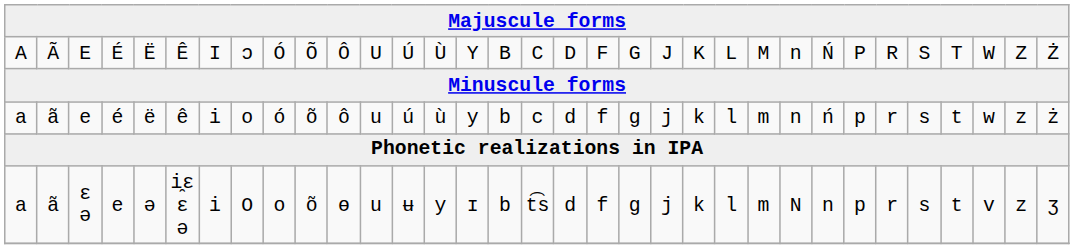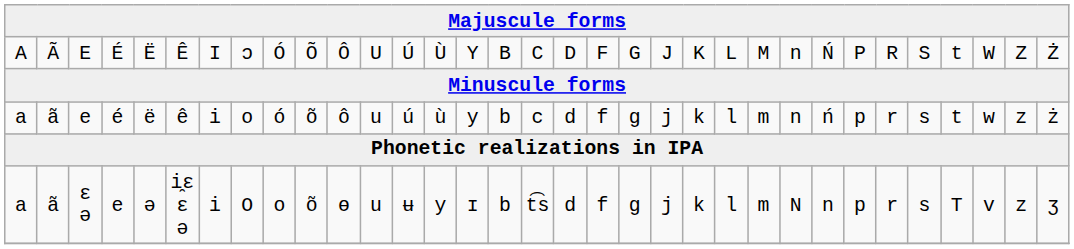 <table class="wikitable" style="text-align:center; margin: 0 !important;">
 <tr>
 <td colspan="36" bgcolor="#EFEFEF"><strong><a href='#'>Majuscule forms</a></strong></td>
 </tr>
 <tr>
 <td width="15">A</td>
 <td width="15">Ã</td>
 <td width="15">E</td>
 <td width="15">É</td>
 <td width="15">Ë</td>
 <td width="15">Ê</td>
 <td width="15">I</td>
 <td>ɔ</td>
 <td width="15">Ó</td>
 <td width="15">Õ</td>
 <td width="15">Ô</td>
 <td width="15">U</td>
 <td width="15">Ú</td>
 <td width="15">Ù</td>
 <td width="15">Y</td>
 <td width="15">B</td>
 <td width="15">C</td>
 <td width="15">D</td>
 <td width="15">F</td>
 <td width="15">G</td>
 <td width="15">J</td>
 <td width="15">K</td>
 <td width="15">L</td>
 <td width="15">M</td>
 <td>n</td>
 <td width="15">Ń</td>
 <td width="15">P</td>
 <td width="15">R</td>
 <td width="15">S</td>
-<td width="15">T</td>
+<td>t</td>
 <td width="15">W</td>
 <td width="15">Z</td>
 <td width="15">Ż</td>
 </tr>
 <tr>
 <td colspan="36" bgcolor="#EFEFEF"><strong><a href='#'>Minuscule forms</a></strong></td>
 </tr>
 <tr>
 <td>a</td>
 <td>ã</td>
 <td>e</td>
 <td>é</td>
 <td>ë</td>
 <td>ê</td>
 <td>i</td>
 <td>o</td>
 <td>ó</td>
 <td>õ</td>
 <td>ô</td>
 <td>u</td>
 <td>ú</td>
 <td>ù</td>
 <td>y</td>
 <td>b</td>
 <td>c</td>
 <td>d</td>
 <td>f</td>
 <td>g</td>
 <td>j</td>
 <td>k</td>
 <td>l</td>
 <td>m</td>
 <td>n</td>
 <td>ń</td>
 <td>p</td>
 <td>r</td>
 <td>s</td>
 <td>t</td>
 <td>w</td>
 <td>z</td>
 <td>ż</td>
 </tr>
 <tr>
 <td colspan="36" bgcolor="#EFEFEF"><strong>Phonetic realizations in IPA</strong></td>
 </tr>
 <tr>
 <td>a</td>
 <td>ã</td>
 <td>ɛ<br>ə</td>
 <td>e</td>
 <td>ə</td>
 <td>i̯ɛ<br>ɛ<br>ə</td>
 <td>i</td>
 <td width="15">O</td>
 <td>o</td>
 <td>õ</td>
 <td>ɵ</td>
 <td>u</td>
 <td>ʉ</td>
 <td>y</td>
 <td>ɪ</td>
 <td>b</td>
 <td>t͡s</td>
 <td>d</td>
 <td>f</td>
 <td>ɡ</td>
 <td>j</td>
 <td>k</td>
 <td>l</td>
 <td>m</td>
 <td width="15">N</td>
 <td>n</td>
 <td>p</td>
 <td>r</td>
 <td>s</td>
-<td>t</td>
+<td width="15">T</td>
 <td>v</td>
 <td>z</td>
 <td>ʒ</td>
 </tr>
 <tr }>
 </tr>
 </table>
